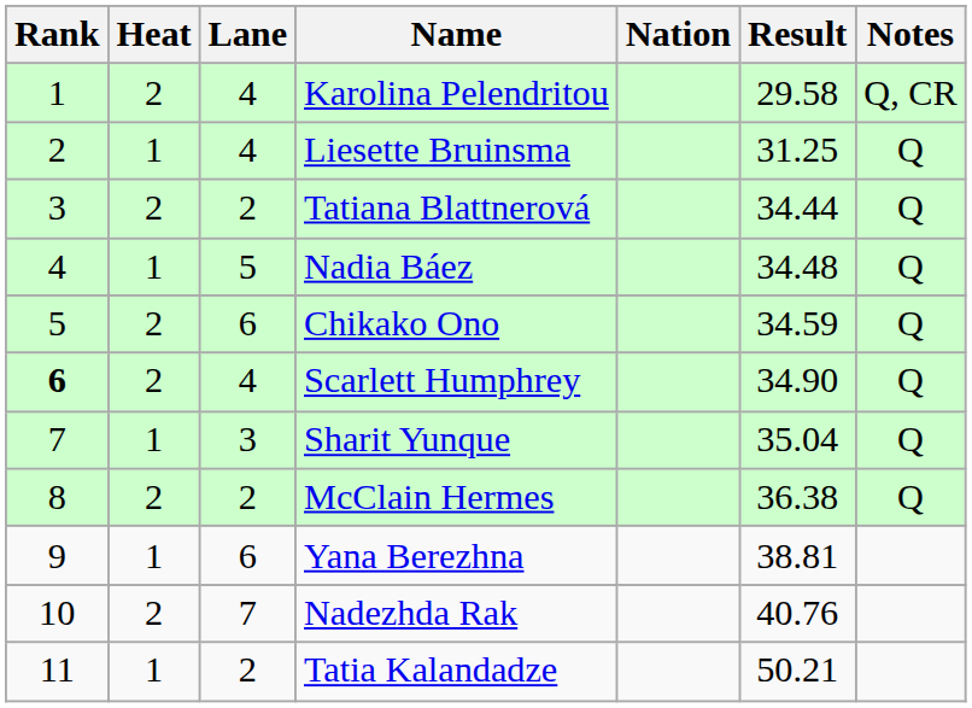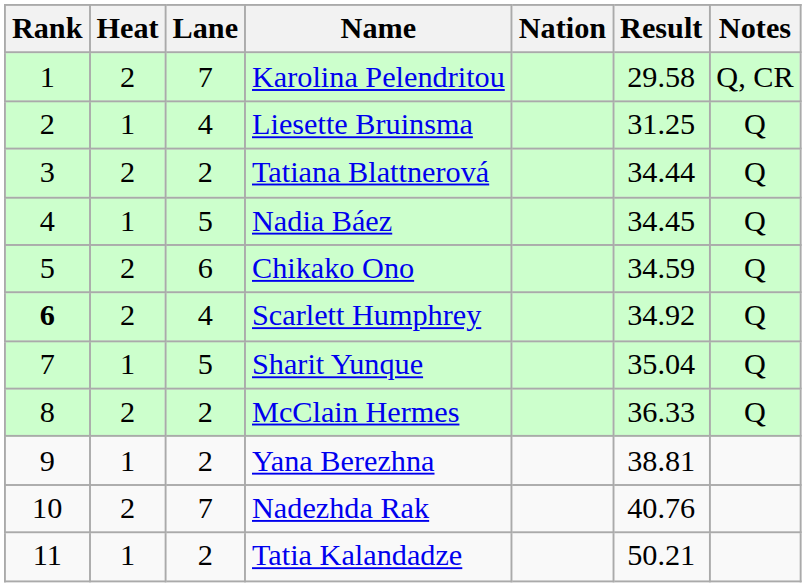 <table class="wikitable sortable" style="text-align:center">
 <tr>
 <th>Rank</th>
 <th>Heat</th>
 <th>Lane</th>
 <th>Name</th>
 <th>Nation</th>
 <th>Result</th>
 <th>Notes</th>
 </tr>
 <tr bgcolor=ccffcc>
 <td>1</td>
 <td>2</td>
-<td>4</td>
+<td>7</td>
 <td align=left><a href='#'>Karolina Pelendritou</a></td>
 <td align=left></td>
 <td>29.58</td>
 <td>Q, CR</td>
 </tr>
 <tr bgcolor=ccffcc>
 <td>2</td>
 <td>1</td>
 <td>4</td>
 <td align=left><a href='#'>Liesette Bruinsma</a></td>
 <td align=left></td>
 <td>31.25</td>
 <td>Q</td>
 </tr>
 <tr bgcolor=ccffcc>
 <td>3</td>
 <td>2</td>
 <td>2</td>
 <td align=left><a href='#'>Tatiana Blattnerová</a></td>
 <td align=left></td>
 <td>34.44</td>
 <td>Q</td>
 </tr>
 <tr bgcolor=ccffcc>
 <td>4</td>
 <td>1</td>
 <td>5</td>
 <td align=left><a href='#'>Nadia Báez</a></td>
 <td align=left></td>
-<td>34.48</td>
+<td>34.45</td>
 <td>Q</td>
 </tr>
 <tr bgcolor=ccffcc>
 <td>5</td>
 <td>2</td>
 <td>6</td>
 <td align=left><a href='#'>Chikako Ono</a></td>
 <td align=left></td>
 <td>34.59</td>
 <td>Q</td>
 </tr>
 <tr bgcolor=ccffcc>
 <td><strong>6</strong></td>
 <td>2</td>
 <td>4</td>
 <td align=left><a href='#'>Scarlett Humphrey</a></td>
 <td align=left></td>
-<td>34.90</td>
+<td>34.92</td>
 <td>Q</td>
 </tr>
 <tr bgcolor=ccffcc>
 <td>7</td>
 <td>1</td>
-<td>3</td>
+<td>5</td>
 <td align=left><a href='#'>Sharit Yunque</a></td>
 <td align=left></td>
 <td>35.04</td>
 <td>Q</td>
 </tr>
 <tr bgcolor=ccffcc>
 <td>8</td>
 <td>2</td>
 <td>2</td>
 <td align=left><a href='#'>McClain Hermes</a></td>
 <td align=left></td>
-<td>36.38</td>
+<td>36.33</td>
 <td>Q</td>
 </tr>
 <tr>
 <td>9</td>
 <td>1</td>
-<td>6</td>
+<td>2</td>
 <td align=left><a href='#'>Yana Berezhna</a></td>
 <td align=left></td>
 <td>38.81</td>
 <td></td>
 </tr>
 <tr>
 <td>10</td>
 <td>2</td>
 <td>7</td>
 <td align=left><a href='#'>Nadezhda Rak</a></td>
 <td align=left></td>
 <td>40.76</td>
 <td></td>
 </tr>
 <tr>
 <td>11</td>
 <td>1</td>
 <td>2</td>
 <td align=left><a href='#'>Tatia Kalandadze</a></td>
 <td align=left></td>
 <td>50.21</td>
 <td></td>
 </tr>
 </table>
